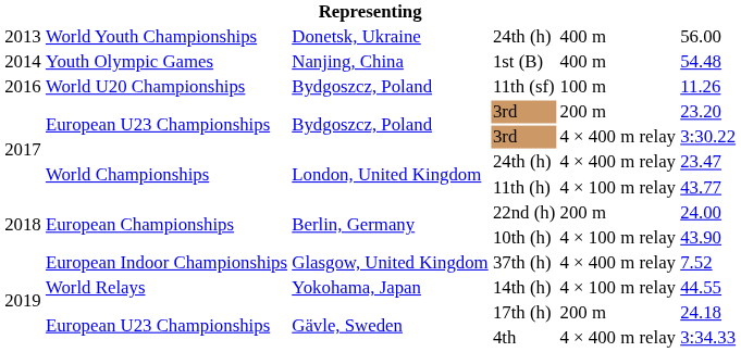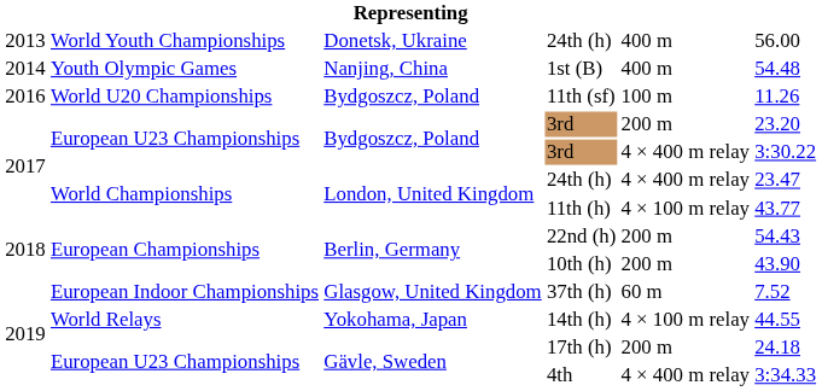 <table>
 <tr>
 <th colspan="6">Representing </th>
 </tr>
 <tr>
 <td>2013</td>
 <td><a href='#'>World Youth Championships</a></td>
 <td><a href='#'>Donetsk, Ukraine</a></td>
 <td>24th (h)</td>
 <td>400 m</td>
 <td>56.00</td>
 </tr>
 <tr>
 <td>2014</td>
 <td><a href='#'>Youth Olympic Games</a></td>
 <td><a href='#'>Nanjing, China</a></td>
 <td>1st (B)</td>
 <td>400 m</td>
 <td><a href='#'>54.48</a></td>
 </tr>
 <tr>
 <td>2016</td>
 <td><a href='#'>World U20 Championships</a></td>
 <td><a href='#'>Bydgoszcz, Poland</a></td>
 <td>11th (sf)</td>
 <td>100 m</td>
 <td><a href='#'>11.26</a></td>
 </tr>
 <tr>
 <td rowspan=4>2017</td>
 <td rowspan=2><a href='#'>European U23 Championships</a></td>
 <td rowspan=2><a href='#'>Bydgoszcz, Poland</a></td>
 <td bgcolor=cc9966>3rd</td>
 <td>200 m</td>
 <td><a href='#'>23.20</a></td>
 </tr>
 <tr>
 <td bgcolor=cc9966>3rd</td>
 <td>4 × 400 m relay</td>
 <td><a href='#'>3:30.22</a></td>
 </tr>
 <tr>
 <td rowspan=2><a href='#'>World Championships</a></td>
 <td rowspan=2><a href='#'>London, United Kingdom</a></td>
 <td>24th (h)</td>
 <td>4 × 400 m relay</td>
 <td><a href='#'>23.47</a></td>
 </tr>
 <tr>
 <td>11th (h)</td>
 <td>4 × 100 m relay</td>
 <td><a href='#'>43.77</a></td>
 </tr>
 <tr>
 <td rowspan=2>2018</td>
 <td rowspan=2><a href='#'>European Championships</a></td>
 <td rowspan=2><a href='#'>Berlin, Germany</a></td>
 <td>22nd (h)</td>
 <td>200 m</td>
-<td><a href='#'>24.00</a></td>
+<td><a href='#'>54.43</a></td>
 </tr>
 <tr>
 <td>10th (h)</td>
-<td>4 × 100 m relay</td>
+<td>200 m</td>
 <td><a href='#'>43.90</a></td>
 </tr>
 <tr>
 <td rowspan=4>2019</td>
 <td><a href='#'>European Indoor Championships</a></td>
 <td><a href='#'>Glasgow, United Kingdom</a></td>
 <td>37th (h)</td>
-<td>4 × 400 m relay</td>
+<td>60 m</td>
 <td><a href='#'>7.52</a></td>
 </tr>
 <tr>
 <td><a href='#'>World Relays</a></td>
 <td><a href='#'>Yokohama, Japan</a></td>
 <td>14th (h)</td>
 <td>4 × 100 m relay</td>
 <td><a href='#'>44.55</a></td>
 </tr>
 <tr>
 <td rowspan=2><a href='#'>European U23 Championships</a></td>
 <td rowspan=2><a href='#'>Gävle, Sweden</a></td>
 <td>17th (h)</td>
 <td>200 m</td>
 <td><a href='#'>24.18</a></td>
 </tr>
 <tr>
 <td>4th</td>
 <td>4 × 400 m relay</td>
 <td><a href='#'>3:34.33</a></td>
 </tr>
 </table>
